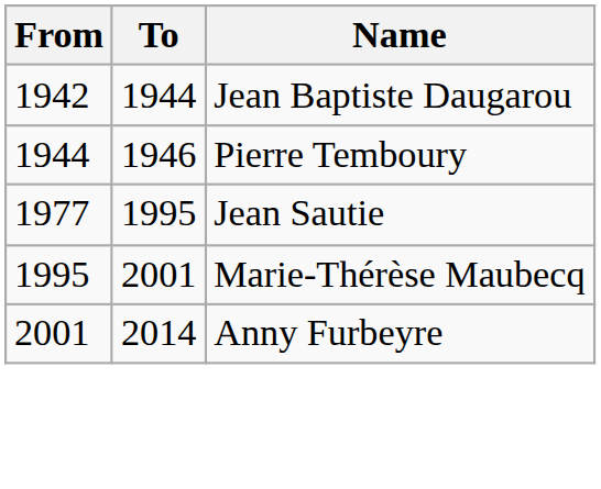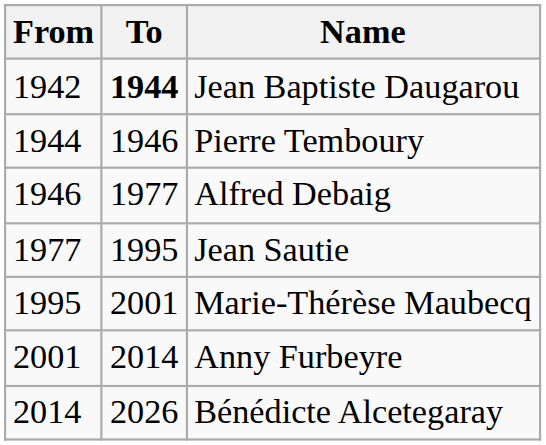 <table class="wikitable">
 <tr>
 <th>From</th>
 <th>To</th>
 <th>Name</th>
 </tr>
 <tr>
 <td>1942</td>
-<td>1944</td>
+<td><strong>1944</strong></td>
 <td>Jean Baptiste Daugarou</td>
 </tr>
 <tr>
 <td>1944</td>
 <td>1946</td>
 <td>Pierre Temboury</td>
+</tr>
+<tr>
+<td>1946</td>
+<td>1977</td>
+<td>Alfred Debaig</td>
 </tr>
 <tr>
 <td>1977</td>
 <td>1995</td>
 <td>Jean Sautie</td>
 </tr>
 <tr>
 <td>1995</td>
 <td>2001</td>
 <td>Marie-Thérèse Maubecq</td>
 </tr>
 <tr>
 <td>2001</td>
 <td>2014</td>
 <td>Anny Furbeyre</td>
 </tr>
+<tr>
+<td>2014</td>
+<td>2026</td>
+<td>Bénédicte Alcetegaray</td>
+</tr>
 </table>
